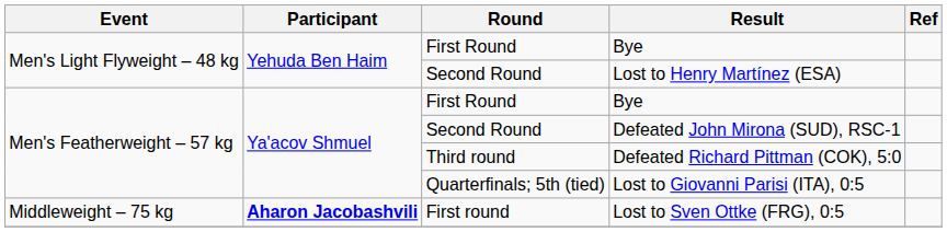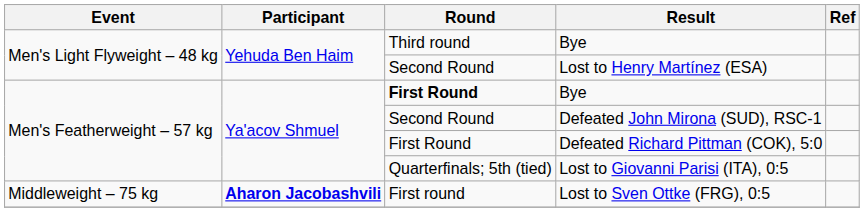 <table class="wikitable" style="font-size: 95%;">
 <tr>
 <th>Event</th>
 <th>Participant</th>
 <th>Round</th>
 <th>Result</th>
 <th>Ref</th>
 </tr>
 <tr>
 <td rowspan="2">Men's Light Flyweight – 48 kg</td>
 <td rowspan="2"><a href='#'>Yehuda Ben Haim</a></td>
-<td>First Round</td>
+<td>Third round</td>
 <td>Bye</td>
 <td></td>
 </tr>
 <tr>
 <td>Second Round</td>
 <td>Lost to <a href='#'>Henry Martínez</a> (ESA)</td>
 <td></td>
 </tr>
 <tr>
 <td rowspan="4">Men's Featherweight – 57 kg</td>
 <td rowspan="4"><a href='#'>Ya'acov Shmuel</a></td>
-<td>First Round</td>
+<td><strong>First Round</strong></td>
 <td>Bye</td>
 <td></td>
 </tr>
 <tr>
 <td>Second Round</td>
 <td>Defeated <a href='#'>John Mirona</a> (SUD), RSC-1</td>
 <td></td>
 </tr>
 <tr>
-<td>Third round</td>
+<td>First Round</td>
 <td>Defeated <a href='#'>Richard Pittman</a> (COK), 5:0</td>
 <td></td>
 </tr>
 <tr>
 <td>Quarterfinals; 5th (tied)</td>
 <td>Lost to <a href='#'>Giovanni Parisi</a> (ITA), 0:5</td>
 <td></td>
 </tr>
 <tr>
 <td>Middleweight – 75 kg</td>
 <td><strong><a href='#'>Aharon Jacobashvili</a></strong></td>
 <td>First round</td>
 <td>Lost to <a href='#'>Sven Ottke</a> (FRG), 0:5</td>
 <td></td>
 </tr>
 <tr>
 </tr>
 </table>
